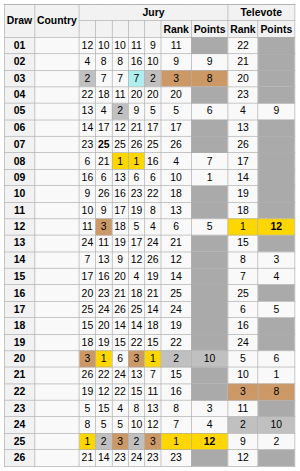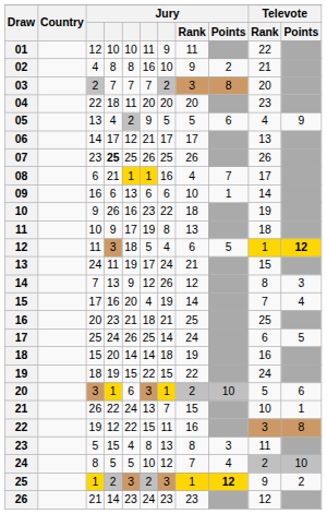 <table class="sortable wikitable collapsible plainrowheaders" style="text-align:center;">
 <tr>
 </tr>
 <tr>
 <th scope="col" rowspan="2">Draw</th>
 <th scope="col" rowspan="2">Country</th>
 <th scope="col" colspan="7">Jury</th>
 <th scope="col" colspan="2">Televote</th>
 </tr>
 <tr>
 <th scope="col"><small></small></th>
 <th scope="col"><small></small></th>
 <th scope="col"><small></small></th>
 <th scope="col"><small></small></th>
 <th scope="col"><small></small></th>
 <th scope="col">Rank</th>
 <th scope="col">Points</th>
 <th scope="col">Rank</th>
 <th scope="col">Points</th>
 </tr>
 <tr>
 <th scope="row" style="text-align:center;">01</th>
 <td style="text-align:left;"></td>
 <td>12</td>
 <td>10</td>
 <td>10</td>
 <td>11</td>
 <td>9</td>
 <td>11</td>
 <td style="background:#AAAAAA;"></td>
 <td>22</td>
 <td style="background:#AAAAAA;"></td>
 </tr>
 <tr>
 <th scope="row" style="text-align:center;">02</th>
 <td style="text-align:left;"></td>
 <td>4</td>
 <td>8</td>
 <td>8</td>
 <td>16</td>
 <td>10</td>
 <td>9</td>
-<td>9</td>
+<td>2</td>
 <td>21</td>
 <td style="background:#AAAAAA;"></td>
 </tr>
 <tr>
 <th scope="row" style="text-align:center;">03</th>
 <td style="text-align:left;"></td>
 <td style="background:silver;">2</td>
 <td>7</td>
 <td>7</td>
-<td style="background: paleturquoise;">7</td>
+<td>7</td>
 <td style="background:silver;">2</td>
 <td style="background:#CC9966;">3</td>
 <td style="background:#CC9966;">8</td>
 <td>20</td>
 <td style="background:#AAAAAA;"></td>
 </tr>
 <tr>
 <th scope="row" style="text-align:center;">04</th>
 <td style="text-align:left;"></td>
 <td>22</td>
 <td>18</td>
 <td>11</td>
 <td>20</td>
 <td>20</td>
 <td>20</td>
 <td style="background:#AAAAAA;"></td>
 <td>23</td>
 <td style="background:#AAAAAA;"></td>
 </tr>
 <tr>
 <th scope="row" style="text-align:center;">05</th>
 <td style="text-align:left;"></td>
 <td>13</td>
 <td>4</td>
 <td style="background:silver;">2</td>
 <td>9</td>
 <td>5</td>
 <td>5</td>
 <td>6</td>
 <td>4</td>
 <td>9</td>
 </tr>
 <tr>
 <th scope="row" style="text-align:center;">06</th>
 <td style="text-align:left;"></td>
 <td>14</td>
 <td>17</td>
 <td>12</td>
 <td>21</td>
 <td>17</td>
 <td>17</td>
 <td style="background:#AAAAAA;"></td>
 <td>13</td>
 <td style="background:#AAAAAA;"></td>
 </tr>
 <tr>
 <th scope="row" style="text-align:center;">07</th>
 <td style="text-align:left;"></td>
 <td>23</td>
 <td><strong>25</strong></td>
 <td>25</td>
 <td>26</td>
 <td>25</td>
 <td>26</td>
 <td style="background:#AAAAAA;"></td>
 <td>26</td>
 <td style="background:#AAAAAA;"></td>
 </tr>
 <tr>
 <th scope="row" style="text-align:center;">08</th>
 <td style="text-align:left;"></td>
 <td>6</td>
 <td>21</td>
 <td style="background:gold;">1</td>
 <td style="background:gold;">1</td>
 <td>16</td>
 <td>4</td>
 <td>7</td>
 <td>17</td>
 <td style="background:#AAAAAA;"></td>
 </tr>
 <tr>
 <th scope="row" style="text-align:center;">09</th>
 <td style="text-align:left;"></td>
 <td>16</td>
 <td>6</td>
 <td>13</td>
 <td>6</td>
 <td>6</td>
 <td>10</td>
 <td>1</td>
 <td>14</td>
 <td style="background:#AAAAAA;"></td>
 </tr>
 <tr>
 <th scope="row" style="text-align:center;">10</th>
 <td style="text-align:left;"></td>
 <td>9</td>
 <td>26</td>
 <td>16</td>
 <td>23</td>
 <td>22</td>
 <td>18</td>
 <td style="background:#AAAAAA;"></td>
 <td>19</td>
 <td style="background:#AAAAAA;"></td>
 </tr>
 <tr>
 <th scope="row" style="text-align:center;">11</th>
 <td style="text-align:left;"></td>
 <td>10</td>
 <td>9</td>
 <td>17</td>
 <td>19</td>
 <td>8</td>
 <td>13</td>
 <td style="background:#AAAAAA;"></td>
 <td>18</td>
 <td style="background:#AAAAAA;"></td>
 </tr>
 <tr>
 <th scope="row" style="text-align:center;">12</th>
 <td style="text-align:left;"></td>
 <td>11</td>
 <td style="background:#CC9966;">3</td>
 <td>18</td>
 <td>5</td>
 <td>4</td>
 <td>6</td>
 <td>5</td>
 <td style="background:gold;">1</td>
 <td style="background:gold;"><strong>12</strong></td>
 </tr>
 <tr>
 <th scope="row" style="text-align:center;">13</th>
 <td style="text-align:left;"></td>
 <td>24</td>
 <td>11</td>
 <td>19</td>
 <td>17</td>
 <td>24</td>
 <td>21</td>
 <td style="background:#AAAAAA;"></td>
 <td>15</td>
 <td style="background:#AAAAAA;"></td>
 </tr>
 <tr>
 <th scope="row" style="text-align:center;">14</th>
 <td style="text-align:left;"></td>
 <td>7</td>
 <td>13</td>
 <td>9</td>
 <td>12</td>
 <td>26</td>
 <td>12</td>
 <td style="background:#AAAAAA;"></td>
 <td>8</td>
 <td>3</td>
 </tr>
 <tr>
 <th scope="row" style="text-align:center;">15</th>
 <td style="text-align:left;"></td>
 <td>17</td>
 <td>16</td>
 <td>20</td>
 <td>4</td>
 <td>19</td>
 <td>14</td>
 <td style="background:#AAAAAA;"></td>
 <td>7</td>
 <td>4</td>
 </tr>
 <tr>
 <th scope="row" style="text-align:center;">16</th>
 <td style="text-align:left;"></td>
 <td>20</td>
 <td>23</td>
 <td>21</td>
 <td>18</td>
 <td>21</td>
 <td>25</td>
 <td style="background:#AAAAAA;"></td>
 <td>25</td>
 <td style="background:#AAAAAA;"></td>
 </tr>
 <tr>
 <th scope="row" style="text-align:center;">17</th>
 <td style="text-align:left;"></td>
 <td>25</td>
 <td>24</td>
 <td>26</td>
 <td>25</td>
 <td>14</td>
 <td>24</td>
 <td style="background:#AAAAAA;"></td>
 <td>6</td>
 <td>5</td>
 </tr>
 <tr>
 <th scope="row" style="text-align:center;">18</th>
 <td style="text-align:left;"></td>
 <td>15</td>
 <td>20</td>
 <td>14</td>
 <td>14</td>
 <td>18</td>
 <td>19</td>
 <td style="background:#AAAAAA;"></td>
 <td>16</td>
 <td style="background:#AAAAAA;"></td>
 </tr>
 <tr>
 <th scope="row" style="text-align:center;">19</th>
 <td style="text-align:left;"></td>
 <td>18</td>
 <td>19</td>
 <td>15</td>
 <td>22</td>
 <td>15</td>
 <td>22</td>
 <td style="background:#AAAAAA;"></td>
 <td>24</td>
 <td style="background:#AAAAAA;"></td>
 </tr>
 <tr>
 <th scope="row" style="text-align:center;">20</th>
 <td style="text-align:left;"></td>
 <td style="background:#CC9966;">3</td>
 <td style="background:gold;">1</td>
 <td>6</td>
 <td style="background:#CC9966;">3</td>
 <td style="background:gold;">1</td>
 <td style="background:silver;">2</td>
 <td style="background:silver;">10</td>
 <td>5</td>
 <td>6</td>
 </tr>
 <tr>
 <th scope="row" style="text-align:center;">21</th>
 <td style="text-align:left;"></td>
 <td>26</td>
 <td>22</td>
 <td>24</td>
 <td>13</td>
 <td>7</td>
 <td>15</td>
 <td style="background:#AAAAAA;"></td>
 <td>10</td>
 <td>1</td>
 </tr>
 <tr>
 <th scope="row" style="text-align:center;">22</th>
 <td style="text-align:left;"></td>
 <td>19</td>
 <td>12</td>
 <td>22</td>
 <td>15</td>
 <td>11</td>
 <td>16</td>
 <td style="background:#AAAAAA;"></td>
 <td style="background:#CC9966;">3</td>
 <td style="background:#CC9966;">8</td>
 </tr>
 <tr>
 <th scope="row" style="text-align:center;">23</th>
 <td style="text-align:left;"></td>
 <td>5</td>
 <td>15</td>
 <td>4</td>
 <td>8</td>
 <td>13</td>
 <td>8</td>
 <td>3</td>
 <td>11</td>
 <td style="background:#AAAAAA;"></td>
 </tr>
 <tr>
 <th scope="row" style="text-align:center;">24</th>
 <td style="text-align:left;"></td>
 <td>8</td>
 <td>5</td>
 <td>5</td>
 <td>10</td>
 <td>12</td>
 <td>7</td>
 <td>4</td>
 <td style="background:silver;">2</td>
 <td style="background:silver;">10</td>
 </tr>
 <tr>
 <th scope="row" style="text-align:center;">25</th>
 <td style="text-align:left;"></td>
 <td style="background:gold;">1</td>
 <td style="background:silver;">2</td>
 <td style="background:#CC9966;">3</td>
 <td style="background:silver;">2</td>
 <td style="background:#CC9966;">3</td>
 <td style="background:gold;">1</td>
 <td style="background:gold;"><strong>12</strong></td>
 <td>9</td>
 <td>2</td>
 </tr>
 <tr>
 <th scope="row" style="text-align:center;">26</th>
 <td style="text-align:left;"></td>
 <td>21</td>
 <td>14</td>
 <td>23</td>
 <td>24</td>
 <td>23</td>
 <td>23</td>
 <td style="background:#AAAAAA;"></td>
 <td>12</td>
 <td style="background:#AAAAAA;"></td>
 </tr>
 </table>
